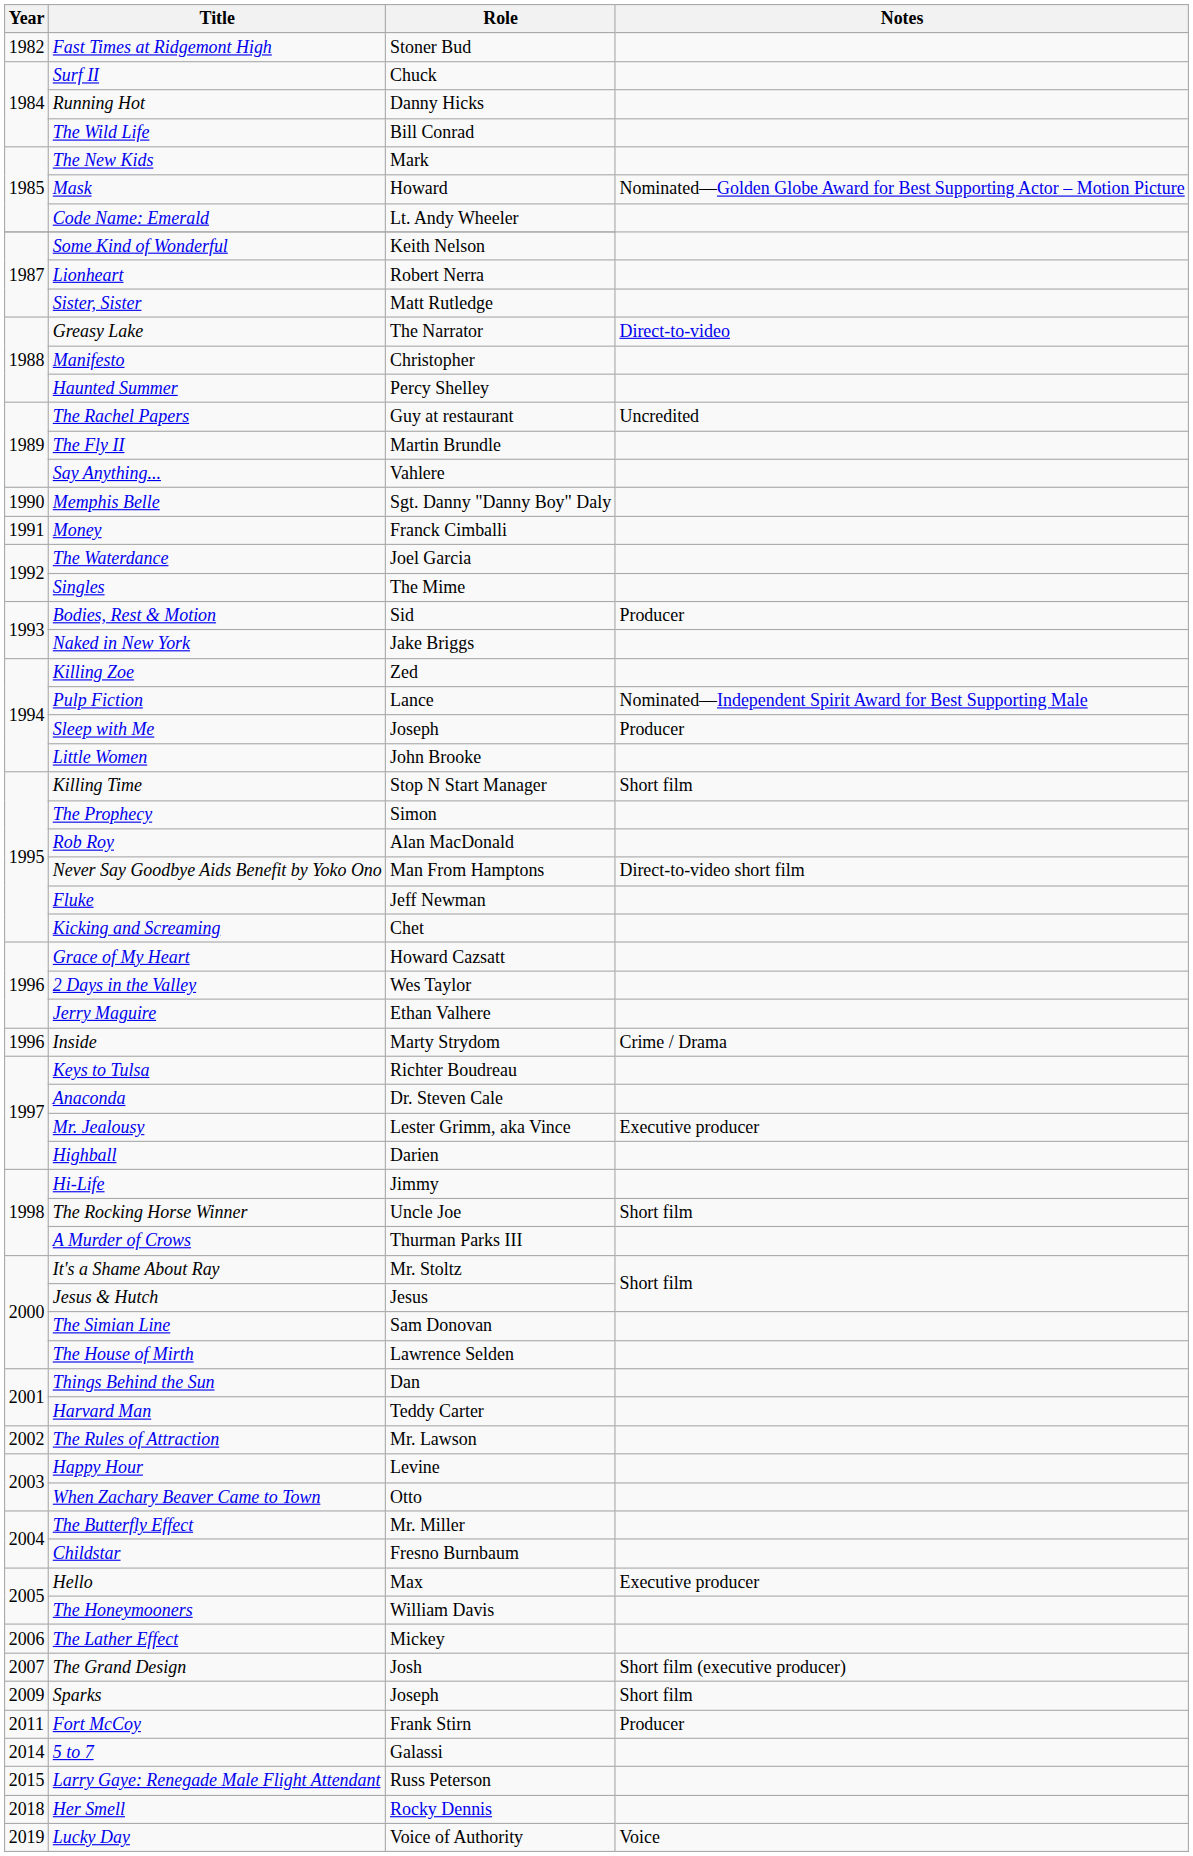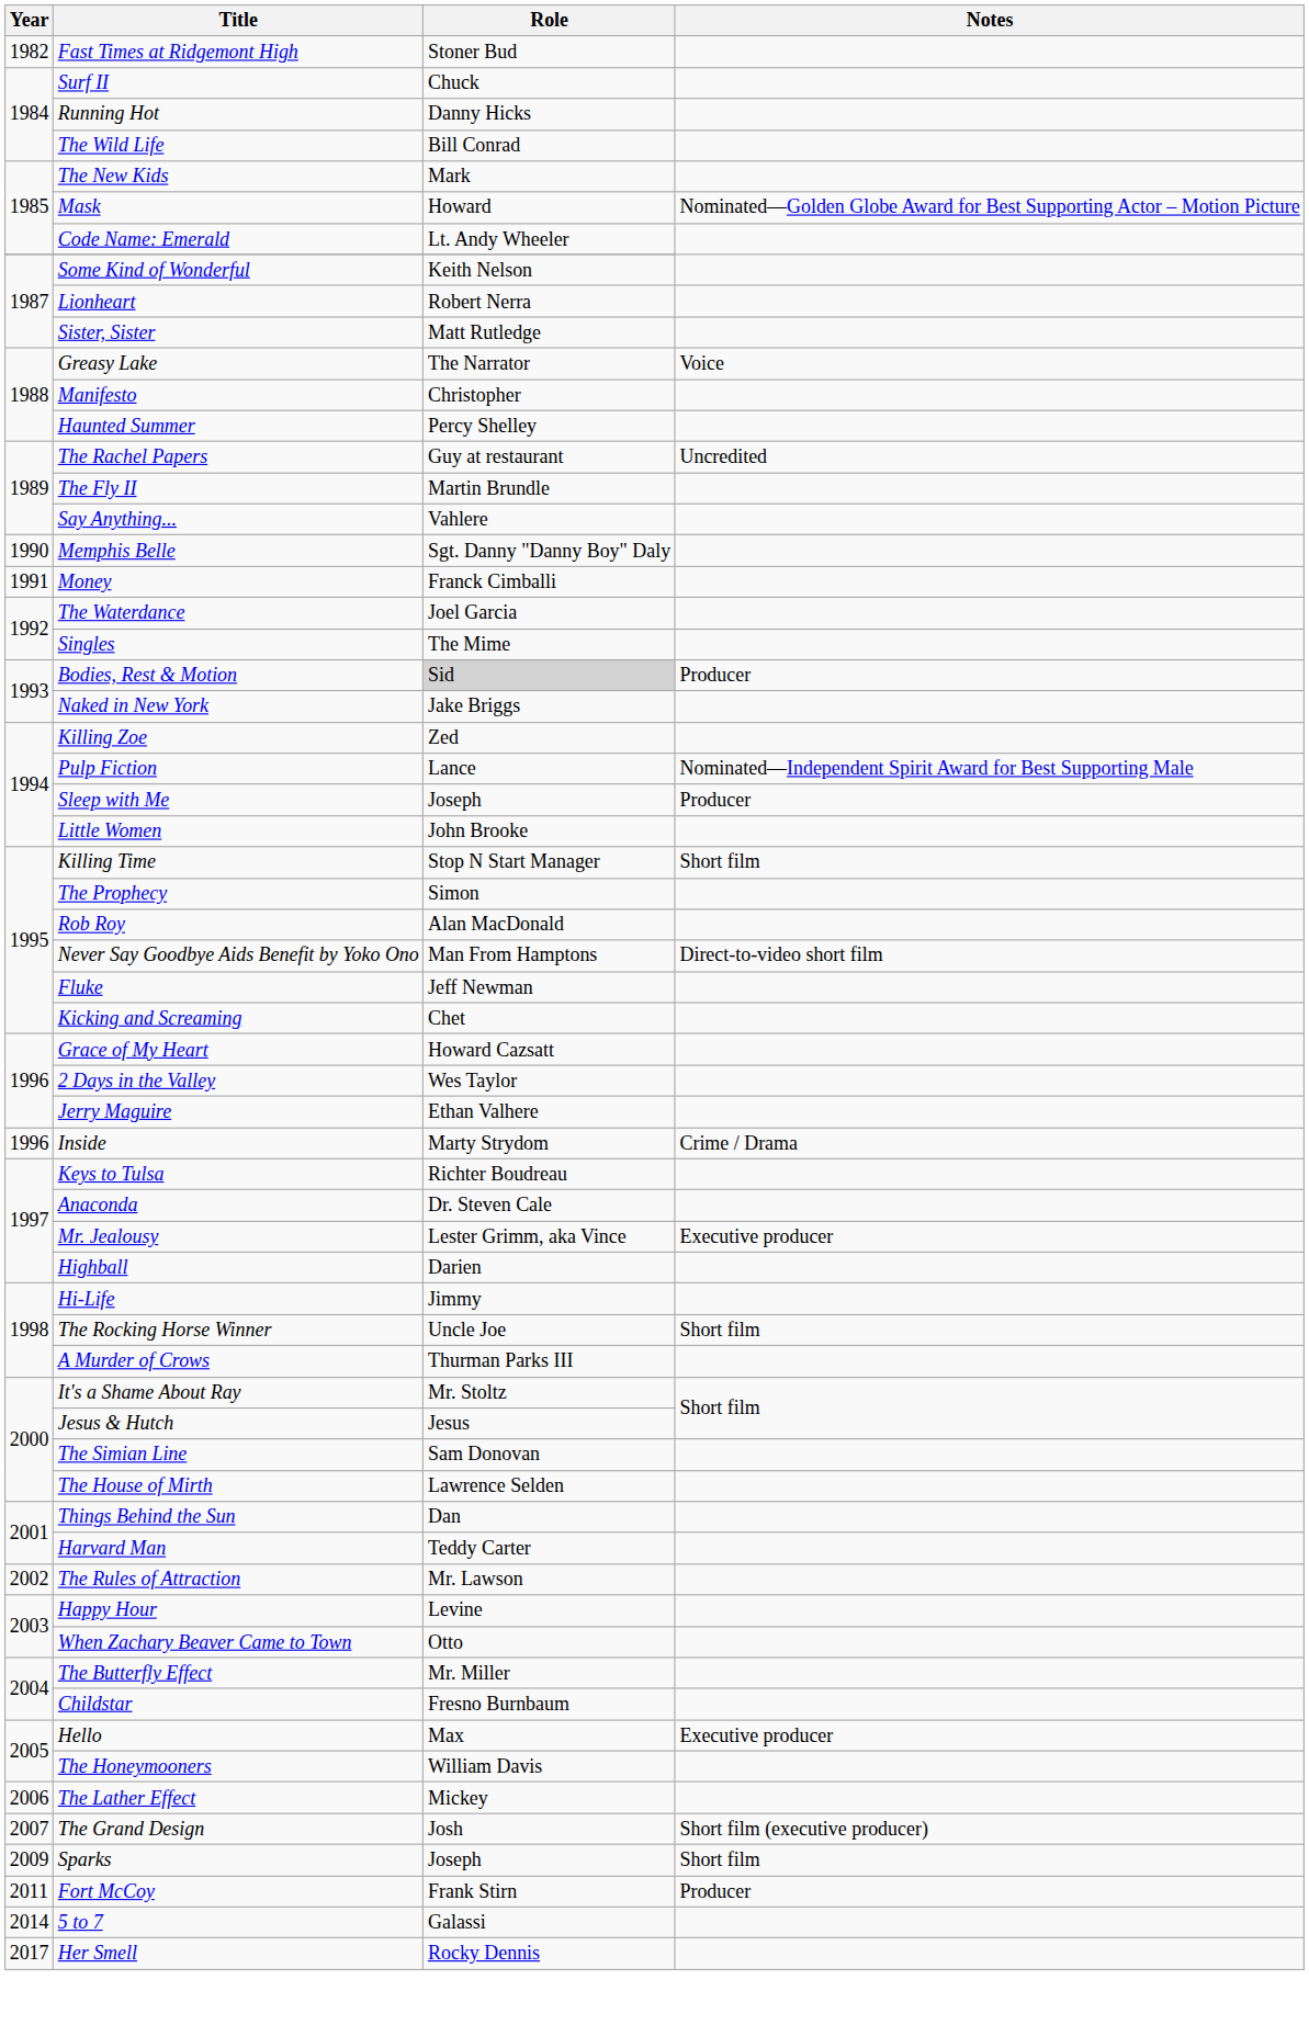 <table class="wikitable sortable">
 <tr>
 <th>Year</th>
 <th>Title</th>
 <th>Role</th>
 <th scope="col" class="unsortable">Notes</th>
 </tr>
 <tr>
 <td>1982</td>
 <td><em><a href='#'>Fast Times at Ridgemont High</a></em></td>
 <td>Stoner Bud</td>
 <td></td>
 </tr>
 <tr>
 <td rowspan="3">1984</td>
 <td><em><a href='#'>Surf II</a></em></td>
 <td>Chuck</td>
 <td></td>
 </tr>
 <tr>
 <td><em>Running Hot</em></td>
 <td>Danny Hicks</td>
 <td></td>
 </tr>
 <tr>
 <td><em><a href='#'>The Wild Life</a></em></td>
 <td>Bill Conrad</td>
 <td></td>
 </tr>
 <tr>
 <td rowspan="3">1985</td>
 <td><em><a href='#'>The New Kids</a></em></td>
 <td>Mark</td>
 <td></td>
 </tr>
 <tr>
 <td><em><a href='#'>Mask</a></em></td>
 <td>Howard</td>
 <td>Nominated—<a href='#'>Golden Globe Award for Best Supporting Actor – Motion Picture</a></td>
 </tr>
 <tr>
 <td><em><a href='#'>Code Name: Emerald</a></em></td>
 <td>Lt. Andy Wheeler</td>
 </tr>
 <tr>
 </tr>
 <tr>
 <td rowspan="3">1987</td>
 <td><em><a href='#'>Some Kind of Wonderful</a></em></td>
 <td>Keith Nelson</td>
 <td></td>
 </tr>
 <tr>
 <td><em><a href='#'>Lionheart</a></em></td>
 <td>Robert Nerra</td>
 <td></td>
 </tr>
 <tr>
 <td><em><a href='#'>Sister, Sister</a></em></td>
 <td>Matt Rutledge</td>
 <td></td>
 </tr>
 <tr>
 <td rowspan="3">1988</td>
 <td><em>Greasy Lake</em></td>
 <td>The Narrator</td>
-<td><a href='#'>Direct-to-video</a></td>
+<td>Voice</td>
 </tr>
 <tr>
 <td><em><a href='#'>Manifesto</a></em></td>
 <td>Christopher</td>
 <td></td>
 </tr>
 <tr>
 <td><em><a href='#'>Haunted Summer</a></em></td>
 <td>Percy Shelley</td>
 <td></td>
 </tr>
 <tr>
 <td rowspan="3">1989</td>
 <td><em><a href='#'>The Rachel Papers</a></em></td>
 <td>Guy at restaurant</td>
 <td>Uncredited</td>
 </tr>
 <tr>
 <td><em><a href='#'>The Fly II</a></em></td>
 <td>Martin Brundle</td>
 <td></td>
 </tr>
 <tr>
 <td><em><a href='#'>Say Anything...</a></em></td>
 <td>Vahlere</td>
 <td></td>
 </tr>
 <tr>
 <td>1990</td>
 <td><em><a href='#'>Memphis Belle</a></em></td>
 <td>Sgt. Danny "Danny Boy" Daly</td>
 <td></td>
 </tr>
 <tr>
 <td>1991</td>
 <td><em><a href='#'>Money</a></em></td>
 <td>Franck Cimballi</td>
 <td></td>
 </tr>
 <tr>
 <td rowspan="2">1992</td>
 <td><em><a href='#'>The Waterdance</a></em></td>
 <td>Joel Garcia</td>
 <td></td>
 </tr>
 <tr>
 <td><em><a href='#'>Singles</a></em></td>
 <td>The Mime</td>
 <td></td>
 </tr>
 <tr>
 <td rowspan="2">1993</td>
 <td><em><a href='#'>Bodies, Rest & Motion</a></em></td>
-<td>Sid</td>
+<td style="background: lightgrey;">Sid</td>
 <td>Producer</td>
 </tr>
 <tr>
 <td><em><a href='#'>Naked in New York</a></em></td>
 <td>Jake Briggs</td>
 <td></td>
 </tr>
 <tr>
 <td rowspan="4">1994</td>
 <td><em><a href='#'>Killing Zoe</a></em></td>
 <td>Zed</td>
 <td></td>
 </tr>
 <tr>
 <td><em><a href='#'>Pulp Fiction</a></em></td>
 <td>Lance</td>
 <td>Nominated—<a href='#'>Independent Spirit Award for Best Supporting Male</a></td>
 </tr>
 <tr>
 <td><em><a href='#'>Sleep with Me</a></em></td>
 <td>Joseph</td>
 <td>Producer</td>
 </tr>
 <tr>
 <td><em><a href='#'>Little Women</a></em></td>
 <td>John Brooke</td>
 <td></td>
 </tr>
 <tr>
 <td rowspan="6">1995</td>
 <td><em>Killing Time</em></td>
 <td>Stop N Start Manager</td>
 <td>Short film</td>
 </tr>
 <tr>
 <td><em><a href='#'>The Prophecy</a></em></td>
 <td>Simon</td>
 <td></td>
 </tr>
 <tr>
 <td><em><a href='#'>Rob Roy</a></em></td>
 <td>Alan MacDonald</td>
 <td></td>
 </tr>
 <tr>
 <td><em>Never Say Goodbye Aids Benefit by Yoko Ono</em></td>
 <td>Man From Hamptons</td>
 <td>Direct-to-video short film</td>
 </tr>
 <tr>
 <td><em><a href='#'>Fluke</a></em></td>
 <td>Jeff Newman</td>
 <td></td>
 </tr>
 <tr>
 <td><em><a href='#'>Kicking and Screaming</a></em></td>
 <td>Chet</td>
 <td></td>
 </tr>
 <tr>
 <td rowspan="3">1996</td>
 <td><em><a href='#'>Grace of My Heart</a></em></td>
 <td>Howard Cazsatt</td>
 <td></td>
 </tr>
 <tr>
 <td><em><a href='#'>2 Days in the Valley</a></em></td>
 <td>Wes Taylor</td>
 <td></td>
 </tr>
 <tr>
 <td><em><a href='#'>Jerry Maguire</a></em></td>
 <td>Ethan Valhere</td>
 <td></td>
 </tr>
 <tr>
 <td>1996</td>
 <td><em>Inside</em></td>
 <td>Marty Strydom</td>
 <td>Crime / Drama</td>
 </tr>
 <tr>
 <td rowspan="4">1997</td>
 <td><em><a href='#'>Keys to Tulsa</a></em></td>
 <td>Richter Boudreau</td>
 <td></td>
 </tr>
 <tr>
 <td><em><a href='#'>Anaconda</a></em></td>
 <td>Dr. Steven Cale</td>
 <td></td>
 </tr>
 <tr>
 <td><em><a href='#'>Mr. Jealousy</a></em></td>
 <td>Lester Grimm, aka Vince</td>
 <td>Executive producer</td>
 </tr>
 <tr>
 <td><em><a href='#'>Highball</a></em></td>
 <td>Darien</td>
 <td></td>
 </tr>
 <tr>
 <td rowspan="3">1998</td>
 <td><em><a href='#'>Hi-Life</a></em></td>
 <td>Jimmy</td>
 <td></td>
 </tr>
 <tr>
 <td><em>The Rocking Horse Winner</em></td>
 <td>Uncle Joe</td>
 <td>Short film</td>
 </tr>
 <tr>
 <td><em><a href='#'>A Murder of Crows</a></em></td>
 <td>Thurman Parks III</td>
 <td></td>
 </tr>
 <tr>
 <td rowspan="4">2000</td>
 <td><em>It's a Shame About Ray</em></td>
 <td>Mr. Stoltz</td>
 <td rowspan="2">Short film</td>
 </tr>
 <tr>
 <td><em>Jesus & Hutch</em></td>
 <td>Jesus</td>
 </tr>
 <tr>
 <td><em><a href='#'>The Simian Line</a></em></td>
 <td>Sam Donovan</td>
 <td></td>
 </tr>
 <tr>
 <td><em><a href='#'>The House of Mirth</a></em></td>
 <td>Lawrence Selden</td>
 <td></td>
 </tr>
 <tr>
 <td rowspan="2">2001</td>
 <td><em><a href='#'>Things Behind the Sun</a></em></td>
 <td>Dan</td>
 <td></td>
 </tr>
 <tr>
 <td><em><a href='#'>Harvard Man</a></em></td>
 <td>Teddy Carter</td>
 <td></td>
 </tr>
 <tr>
 <td>2002</td>
 <td><em><a href='#'>The Rules of Attraction</a></em></td>
 <td>Mr. Lawson</td>
 <td></td>
 </tr>
 <tr>
 <td rowspan="2">2003</td>
 <td><em><a href='#'>Happy Hour</a></em></td>
 <td>Levine</td>
 <td></td>
 </tr>
 <tr>
 <td><em><a href='#'>When Zachary Beaver Came to Town</a></em></td>
 <td>Otto</td>
 <td></td>
 </tr>
 <tr>
 <td rowspan="2">2004</td>
 <td><em><a href='#'>The Butterfly Effect</a></em></td>
 <td>Mr. Miller</td>
 <td></td>
 </tr>
 <tr>
 <td><em><a href='#'>Childstar</a></em></td>
 <td>Fresno Burnbaum</td>
 <td></td>
 </tr>
 <tr>
 <td rowspan="2">2005</td>
 <td><em>Hello</em></td>
 <td>Max</td>
 <td>Executive producer</td>
 </tr>
 <tr>
 <td><em><a href='#'>The Honeymooners</a></em></td>
 <td>William Davis</td>
 <td></td>
 </tr>
 <tr>
 <td>2006</td>
 <td><em><a href='#'>The Lather Effect</a></em></td>
 <td>Mickey</td>
 <td></td>
 </tr>
 <tr>
 <td>2007</td>
 <td><em>The Grand Design</em></td>
 <td>Josh</td>
 <td>Short film (executive producer)</td>
 </tr>
 <tr>
 <td>2009</td>
 <td><em>Sparks</em></td>
 <td>Joseph</td>
 <td>Short film</td>
 </tr>
 <tr>
 <td>2011</td>
 <td><em><a href='#'>Fort McCoy</a></em></td>
 <td>Frank Stirn</td>
 <td>Producer</td>
 </tr>
 <tr>
 <td>2014</td>
 <td><em><a href='#'>5 to 7</a></em></td>
 <td>Galassi</td>
 <td></td>
 </tr>
 <tr>
-<td>2015</td>
-<td><em><a href='#'>Larry Gaye: Renegade Male Flight Attendant</a></em></td>
-<td>Russ Peterson</td>
-<td></td>
-</tr>
-<tr>
-<td>2018</td>
+<td>2017</td>
 <td><em><a href='#'>Her Smell</a></em></td>
 <td><a href='#'>Rocky Dennis</a></td>
 <td></td>
 </tr>
-<tr>
-<td>2019</td>
-<td><em><a href='#'>Lucky Day</a></em></td>
-<td>Voice of Authority</td>
-<td>Voice</td>
-</tr>
 </table>
